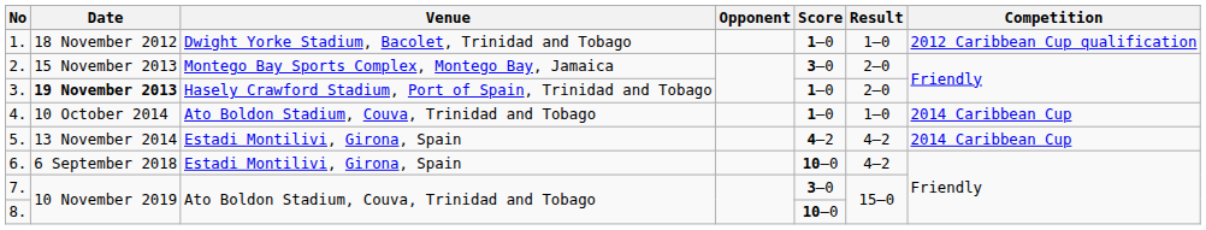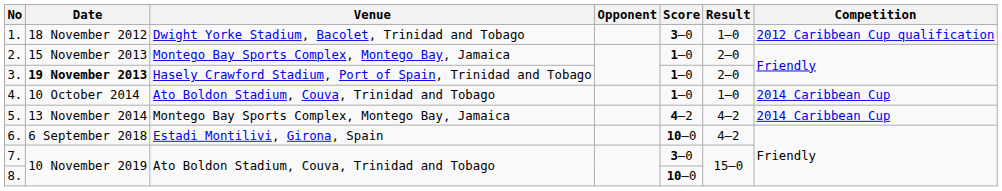 <table class="wikitable" style="font-size:100%;">
 <tr>
 <th>No</th>
 <th>Date</th>
 <th>Venue</th>
 <th>Opponent</th>
 <th>Score</th>
 <th>Result</th>
 <th>Competition</th>
 </tr>
 <tr>
 <td>1.</td>
 <td>18 November 2012</td>
 <td><a href='#'>Dwight Yorke Stadium</a>, <a href='#'>Bacolet</a>, Trinidad and Tobago</td>
 <td></td>
-<td align=center><strong>1</strong>–0</td>
+<td align=center><strong>3</strong>–0</td>
 <td align=center>1–0</td>
 <td><a href='#'>2012 Caribbean Cup qualification</a></td>
 </tr>
 <tr>
 <td>2.</td>
 <td>15 November 2013</td>
 <td><a href='#'>Montego Bay Sports Complex</a>, <a href='#'>Montego Bay</a>, Jamaica</td>
 <td rowspan=2></td>
-<td align=center><strong>3</strong>–0</td>
+<td align=center><strong>1</strong>–0</td>
 <td align=center>2–0</td>
 <td rowspan=2><a href='#'>Friendly</a></td>
 </tr>
 <tr>
 <td>3.</td>
 <td><strong>19 November 2013</strong></td>
 <td><a href='#'>Hasely Crawford Stadium</a>, <a href='#'>Port of Spain</a>, Trinidad and Tobago</td>
 <td align=center><strong>1</strong>–0</td>
 <td align=center>2–0</td>
 </tr>
 <tr>
 <td>4.</td>
 <td>10 October 2014</td>
 <td><a href='#'>Ato Boldon Stadium</a>, <a href='#'>Couva</a>, Trinidad and Tobago</td>
 <td></td>
 <td align=center><strong>1</strong>–0</td>
 <td align=center>1–0</td>
 <td><a href='#'>2014 Caribbean Cup</a></td>
 </tr>
 <tr>
 <td>5.</td>
 <td>13 November 2014</td>
-<td><a href='#'>Estadi Montilivi</a>, <a href='#'>Girona</a>, Spain</td>
+<td>Montego Bay Sports Complex, Montego Bay, Jamaica</td>
 <td></td>
 <td align=center><strong>4</strong>–2</td>
 <td align=center>4–2</td>
 <td><a href='#'>2014 Caribbean Cup</a></td>
 </tr>
 <tr>
 <td>6.</td>
 <td>6 September 2018</td>
 <td><a href='#'>Estadi Montilivi</a>, <a href='#'>Girona</a>, Spain</td>
 <td></td>
 <td align=center><strong>10</strong>–0</td>
 <td align=center>4–2</td>
 <td rowspan=3>Friendly</td>
 </tr>
 <tr>
 <td>7.</td>
 <td rowspan=2>10 November 2019</td>
 <td rowspan=2>Ato Boldon Stadium, Couva, Trinidad and Tobago</td>
 <td rowspan=2></td>
 <td align=center><strong>3</strong>–0</td>
 <td rowspan=2 align=center>15–0</td>
 </tr>
 <tr>
 <td>8.</td>
 <td align=center><strong>10</strong>–0</td>
 </tr>
 </table>
